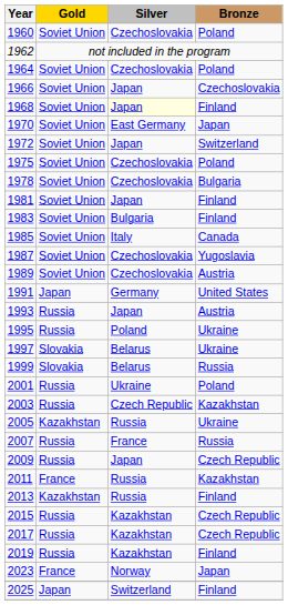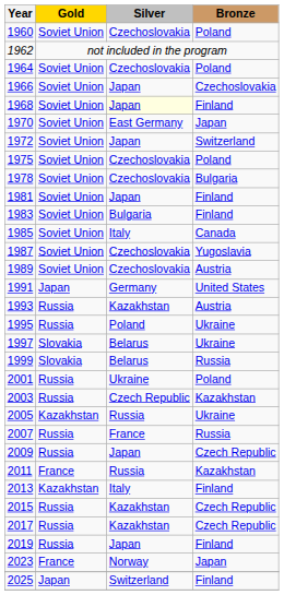 <table class="wikitable">
 <tr>
 <th>Year</th>
 <td align=center bgcolor=gold><strong>Gold</strong></td>
 <td align=center bgcolor=silver><strong>Silver</strong></td>
 <td align=center bgcolor=cc9966><strong>Bronze</strong></td>
 </tr>
 <tr>
 <td><a href='#'>1960</a></td>
 <td> <a href='#'>Soviet Union</a></td>
 <td> <a href='#'>Czechoslovakia</a></td>
 <td> <a href='#'>Poland</a></td>
 </tr>
 <tr>
 <td><em>1962</em></td>
 <td colspan=3 align=center><em>not included in the program</em></td>
 </tr>
 <tr>
 <td><a href='#'>1964</a></td>
 <td> <a href='#'>Soviet Union</a></td>
 <td> <a href='#'>Czechoslovakia</a></td>
 <td> <a href='#'>Poland</a></td>
 </tr>
 <tr>
 <td><a href='#'>1966</a></td>
 <td> <a href='#'>Soviet Union</a></td>
 <td> <a href='#'>Japan</a></td>
 <td> <a href='#'>Czechoslovakia</a></td>
 </tr>
 <tr>
 <td><a href='#'>1968</a></td>
 <td> <a href='#'>Soviet Union</a></td>
 <td style="background: lightyellow;"> <a href='#'>Japan</a></td>
 <td> <a href='#'>Finland</a></td>
 </tr>
 <tr>
 <td><a href='#'>1970</a></td>
 <td> <a href='#'>Soviet Union</a></td>
 <td> <a href='#'>East Germany</a></td>
 <td> <a href='#'>Japan</a></td>
 </tr>
 <tr>
 <td><a href='#'>1972</a></td>
 <td> <a href='#'>Soviet Union</a></td>
 <td> <a href='#'>Japan</a></td>
 <td> <a href='#'>Switzerland</a></td>
 </tr>
 <tr>
 <td><a href='#'>1975</a></td>
 <td> <a href='#'>Soviet Union</a></td>
 <td> <a href='#'>Czechoslovakia</a></td>
 <td> <a href='#'>Poland</a></td>
 </tr>
 <tr>
 <td><a href='#'>1978</a></td>
 <td> <a href='#'>Soviet Union</a></td>
 <td> <a href='#'>Czechoslovakia</a></td>
 <td> <a href='#'>Bulgaria</a></td>
 </tr>
 <tr>
 <td><a href='#'>1981</a></td>
 <td> <a href='#'>Soviet Union</a></td>
 <td> <a href='#'>Japan</a></td>
 <td> <a href='#'>Finland</a></td>
 </tr>
 <tr>
 <td><a href='#'>1983</a></td>
 <td> <a href='#'>Soviet Union</a></td>
 <td> <a href='#'>Bulgaria</a></td>
 <td> <a href='#'>Finland</a></td>
 </tr>
 <tr>
 <td><a href='#'>1985</a></td>
 <td> <a href='#'>Soviet Union</a></td>
 <td> <a href='#'>Italy</a></td>
 <td> <a href='#'>Canada</a></td>
 </tr>
 <tr>
 <td><a href='#'>1987</a></td>
 <td> <a href='#'>Soviet Union</a></td>
 <td> <a href='#'>Czechoslovakia</a></td>
 <td> <a href='#'>Yugoslavia</a></td>
 </tr>
 <tr>
 <td><a href='#'>1989</a></td>
 <td> <a href='#'>Soviet Union</a></td>
 <td> <a href='#'>Czechoslovakia</a></td>
 <td> <a href='#'>Austria</a></td>
 </tr>
 <tr>
 <td><a href='#'>1991</a></td>
 <td> <a href='#'>Japan</a></td>
 <td> <a href='#'>Germany</a></td>
 <td> <a href='#'>United States</a></td>
 </tr>
 <tr>
 <td><a href='#'>1993</a></td>
 <td> <a href='#'>Russia</a></td>
-<td> <a href='#'>Japan</a></td>
+<td> <a href='#'>Kazakhstan</a></td>
 <td> <a href='#'>Austria</a></td>
 </tr>
 <tr>
 <td><a href='#'>1995</a></td>
 <td> <a href='#'>Russia</a></td>
 <td> <a href='#'>Poland</a></td>
 <td> <a href='#'>Ukraine</a></td>
 </tr>
 <tr>
 <td><a href='#'>1997</a></td>
 <td> <a href='#'>Slovakia</a></td>
 <td> <a href='#'>Belarus</a></td>
 <td> <a href='#'>Ukraine</a></td>
 </tr>
 <tr>
 <td><a href='#'>1999</a></td>
 <td> <a href='#'>Slovakia</a></td>
 <td> <a href='#'>Belarus</a></td>
 <td> <a href='#'>Russia</a></td>
 </tr>
 <tr>
 <td><a href='#'>2001</a></td>
 <td> <a href='#'>Russia</a></td>
 <td> <a href='#'>Ukraine</a></td>
 <td> <a href='#'>Poland</a></td>
 </tr>
 <tr>
 <td><a href='#'>2003</a></td>
 <td> <a href='#'>Russia</a></td>
 <td> <a href='#'>Czech Republic</a></td>
 <td> <a href='#'>Kazakhstan</a></td>
 </tr>
 <tr>
 <td><a href='#'>2005</a></td>
 <td> <a href='#'>Kazakhstan</a></td>
 <td> <a href='#'>Russia</a></td>
 <td> <a href='#'>Ukraine</a></td>
 </tr>
 <tr>
 <td><a href='#'>2007</a></td>
 <td> <a href='#'>Russia</a></td>
 <td> <a href='#'>France</a></td>
 <td> <a href='#'>Russia</a></td>
 </tr>
 <tr>
 <td><a href='#'>2009</a></td>
 <td> <a href='#'>Russia</a></td>
 <td> <a href='#'>Japan</a></td>
 <td> <a href='#'>Czech Republic</a></td>
 </tr>
 <tr>
 <td><a href='#'>2011</a></td>
 <td> <a href='#'>France</a></td>
 <td> <a href='#'>Russia</a></td>
 <td> <a href='#'>Kazakhstan</a></td>
 </tr>
 <tr>
 <td><a href='#'>2013</a></td>
 <td> <a href='#'>Kazakhstan</a></td>
-<td> <a href='#'>Russia</a></td>
+<td> <a href='#'>Italy</a></td>
 <td> <a href='#'>Finland</a></td>
 </tr>
 <tr>
 <td><a href='#'>2015</a></td>
 <td> <a href='#'>Russia</a></td>
 <td> <a href='#'>Kazakhstan</a></td>
 <td> <a href='#'>Czech Republic</a></td>
 </tr>
 <tr>
 <td><a href='#'>2017</a></td>
 <td> <a href='#'>Russia</a></td>
 <td> <a href='#'>Kazakhstan</a></td>
 <td> <a href='#'>Czech Republic</a></td>
 </tr>
 <tr>
 <td><a href='#'>2019</a></td>
 <td> <a href='#'>Russia</a></td>
-<td> <a href='#'>Kazakhstan</a></td>
+<td> <a href='#'>Japan</a></td>
 <td> <a href='#'>Finland</a></td>
 </tr>
 <tr>
 <td><a href='#'>2023</a></td>
 <td> <a href='#'>France</a></td>
 <td> <a href='#'>Norway</a></td>
 <td> <a href='#'>Japan</a></td>
 </tr>
 <tr>
 </tr>
 <tr>
 <td><a href='#'>2025</a></td>
 <td> <a href='#'>Japan</a></td>
 <td> <a href='#'>Switzerland</a></td>
 <td> <a href='#'>Finland</a></td>
 </tr>
 <tr>
 </tr>
 </table>
